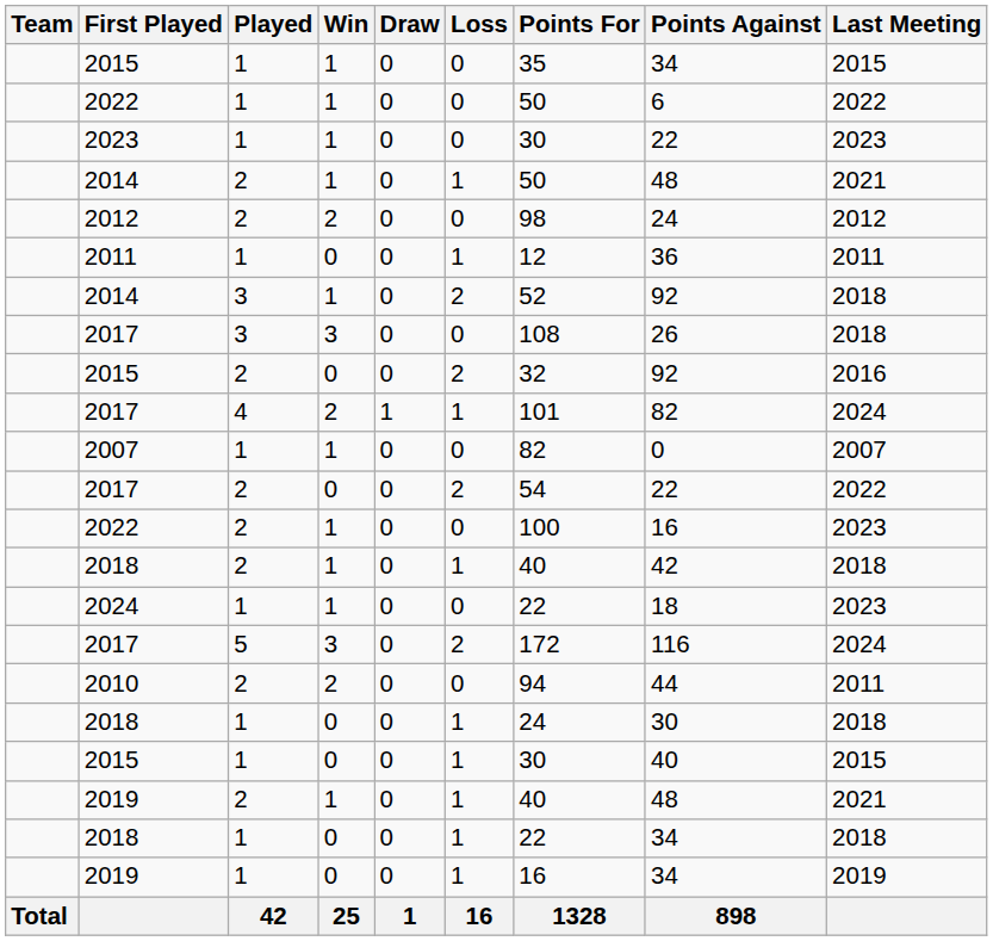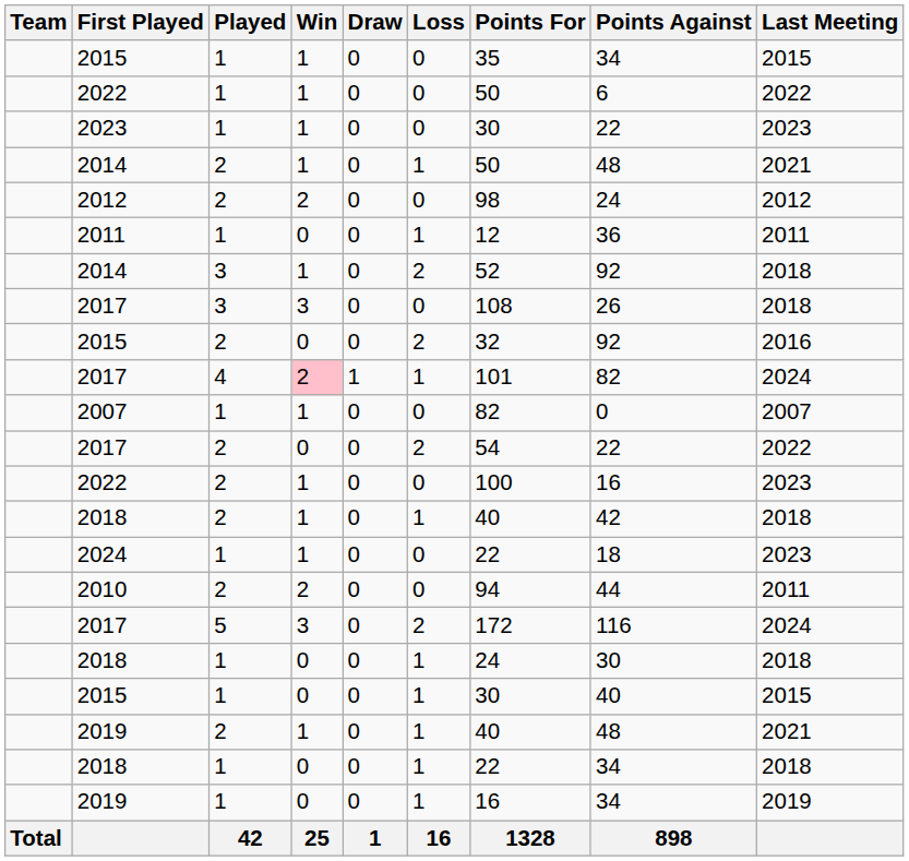 <table class="sortable wikitable">
 <tr>
 <th>Team</th>
 <th>First Played</th>
 <th>Played</th>
 <th>Win</th>
 <th>Draw</th>
 <th>Loss</th>
 <th>Points For</th>
 <th>Points Against</th>
 <th>Last Meeting</th>
 </tr>
 <tr>
 <td></td>
 <td>2015</td>
 <td>1</td>
 <td>1</td>
 <td>0</td>
 <td>0</td>
 <td>35</td>
 <td>34</td>
 <td>2015</td>
 </tr>
 <tr>
 <td></td>
 <td>2022</td>
 <td>1</td>
 <td>1</td>
 <td>0</td>
 <td>0</td>
 <td>50</td>
 <td>6</td>
 <td>2022</td>
 </tr>
 <tr>
 <td></td>
 <td>2023</td>
 <td>1</td>
 <td>1</td>
 <td>0</td>
 <td>0</td>
 <td>30</td>
 <td>22</td>
 <td>2023</td>
 </tr>
 <tr>
 <td></td>
 <td>2014</td>
 <td>2</td>
 <td>1</td>
 <td>0</td>
 <td>1</td>
 <td>50</td>
 <td>48</td>
 <td>2021</td>
 </tr>
 <tr>
 <td></td>
 <td>2012</td>
 <td>2</td>
 <td>2</td>
 <td>0</td>
 <td>0</td>
 <td>98</td>
 <td>24</td>
 <td>2012</td>
 </tr>
 <tr>
 <td></td>
 <td>2011</td>
 <td>1</td>
 <td>0</td>
 <td>0</td>
 <td>1</td>
 <td>12</td>
 <td>36</td>
 <td>2011</td>
 </tr>
 <tr>
 <td></td>
 <td>2014</td>
 <td>3</td>
 <td>1</td>
 <td>0</td>
 <td>2</td>
 <td>52</td>
 <td>92</td>
 <td>2018</td>
 </tr>
 <tr>
 <td></td>
 <td>2017</td>
 <td>3</td>
 <td>3</td>
 <td>0</td>
 <td>0</td>
 <td>108</td>
 <td>26</td>
 <td>2018</td>
 </tr>
 <tr>
 <td></td>
 <td>2015</td>
 <td>2</td>
 <td>0</td>
 <td>0</td>
 <td>2</td>
 <td>32</td>
 <td>92</td>
 <td>2016</td>
 </tr>
 <tr>
 <td></td>
 <td>2017</td>
 <td>4</td>
-<td>2</td>
+<td style="background: pink;">2</td>
 <td>1</td>
 <td>1</td>
 <td>101</td>
 <td>82</td>
 <td>2024</td>
 </tr>
 <tr>
 <td></td>
 <td>2007</td>
 <td>1</td>
 <td>1</td>
 <td>0</td>
 <td>0</td>
 <td>82</td>
 <td>0</td>
 <td>2007</td>
 </tr>
 <tr>
 <td></td>
 <td>2017</td>
 <td>2</td>
 <td>0</td>
 <td>0</td>
 <td>2</td>
 <td>54</td>
 <td>22</td>
 <td>2022</td>
 </tr>
 <tr>
 <td></td>
 <td>2022</td>
 <td>2</td>
 <td>1</td>
 <td>0</td>
 <td>0</td>
 <td>100</td>
 <td>16</td>
 <td>2023</td>
 </tr>
 <tr>
 <td></td>
 <td>2018</td>
 <td>2</td>
 <td>1</td>
 <td>0</td>
 <td>1</td>
 <td>40</td>
 <td>42</td>
 <td>2018</td>
 </tr>
 <tr>
 <td></td>
 <td>2024</td>
 <td>1</td>
 <td>1</td>
 <td>0</td>
 <td>0</td>
 <td>22</td>
 <td>18</td>
 <td>2023</td>
 </tr>
 <tr>
 <td></td>
+<td>2010</td>
+<td>2</td>
+<td>2</td>
+<td>0</td>
+<td>0</td>
+<td>94</td>
+<td>44</td>
+<td>2011</td>
+</tr>
+<tr>
+<td></td>
 <td>2017</td>
 <td>5</td>
 <td>3</td>
 <td>0</td>
 <td>2</td>
 <td>172</td>
 <td>116</td>
 <td>2024</td>
-</tr>
-<tr>
-<td></td>
-<td>2010</td>
-<td>2</td>
-<td>2</td>
-<td>0</td>
-<td>0</td>
-<td>94</td>
-<td>44</td>
-<td>2011</td>
 </tr>
 <tr>
 <td></td>
 <td>2018</td>
 <td>1</td>
 <td>0</td>
 <td>0</td>
 <td>1</td>
 <td>24</td>
 <td>30</td>
 <td>2018</td>
 </tr>
 <tr>
 <td></td>
 <td>2015</td>
 <td>1</td>
 <td>0</td>
 <td>0</td>
 <td>1</td>
 <td>30</td>
 <td>40</td>
 <td>2015</td>
 </tr>
 <tr>
 <td></td>
 <td>2019</td>
 <td>2</td>
 <td>1</td>
 <td>0</td>
 <td>1</td>
 <td>40</td>
 <td>48</td>
 <td>2021</td>
 </tr>
 <tr>
 <td></td>
 <td>2018</td>
 <td>1</td>
 <td>0</td>
 <td>0</td>
 <td>1</td>
 <td>22</td>
 <td>34</td>
 <td>2018</td>
 </tr>
 <tr>
 <td></td>
 <td>2019</td>
 <td>1</td>
 <td>0</td>
 <td>0</td>
 <td>1</td>
 <td>16</td>
 <td>34</td>
 <td>2019</td>
 </tr>
 <tr>
 <th style="text-align:left;"><strong>Total</strong></th>
 <th><strong></strong></th>
 <th><strong>42</strong></th>
 <th><strong>25</strong></th>
 <th><strong>1</strong></th>
 <th><strong>16</strong></th>
 <th><strong>1328</strong></th>
 <th><strong>898</strong></th>
 <th><strong></strong></th>
 </tr>
 </table>
